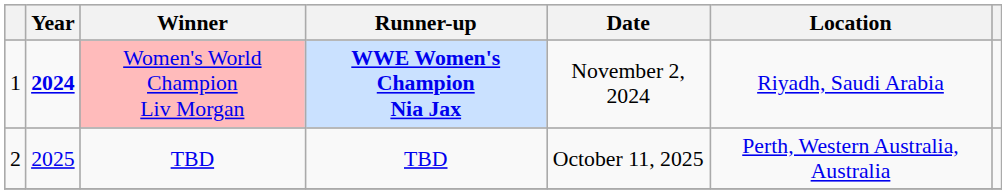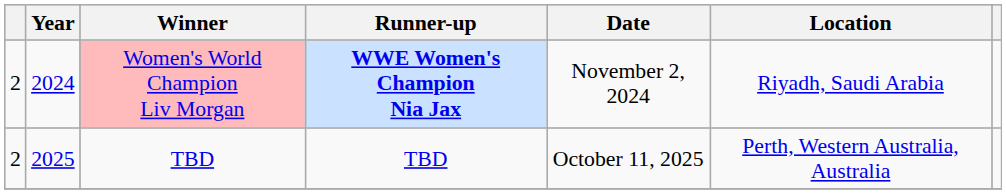 <table class="sortable wikitable succession-box" style="font-size:85%; text-align:center;" width="100%">
 <tr>
 <th></th>
 <th>Year</th>
 <th>Winner</th>
 <th>Runner-up</th>
 <th>Date</th>
 <th>Location</th>
 <th></th>
 </tr>
 <tr>
-<td>1</td>
-<td><strong><a href='#'>2024</a></strong></td>
+<td>2</td>
+<td><a href='#'>2024</a></td>
 <td style="background:#FBB;"><a href='#'>Women's World Champion</a><br><a href='#'>Liv Morgan</a></td>
 <td style="background:#CAE1FF;"><strong><a href='#'>WWE Women's Champion</a><br><a href='#'>Nia Jax</a></strong></td>
 <td>November 2, 2024</td>
 <td><a href='#'>Riyadh, Saudi Arabia</a></td>
 <td></td>
 </tr>
 <tr>
 <td>2</td>
 <td><a href='#'>2025</a></td>
 <td><a href='#'>TBD</a></td>
 <td><a href='#'>TBD</a></td>
 <td>October 11, 2025</td>
 <td><a href='#'>Perth, Western Australia, Australia</a></td>
 <td></td>
 </tr>
 <tr>
 </tr>
 </table>
